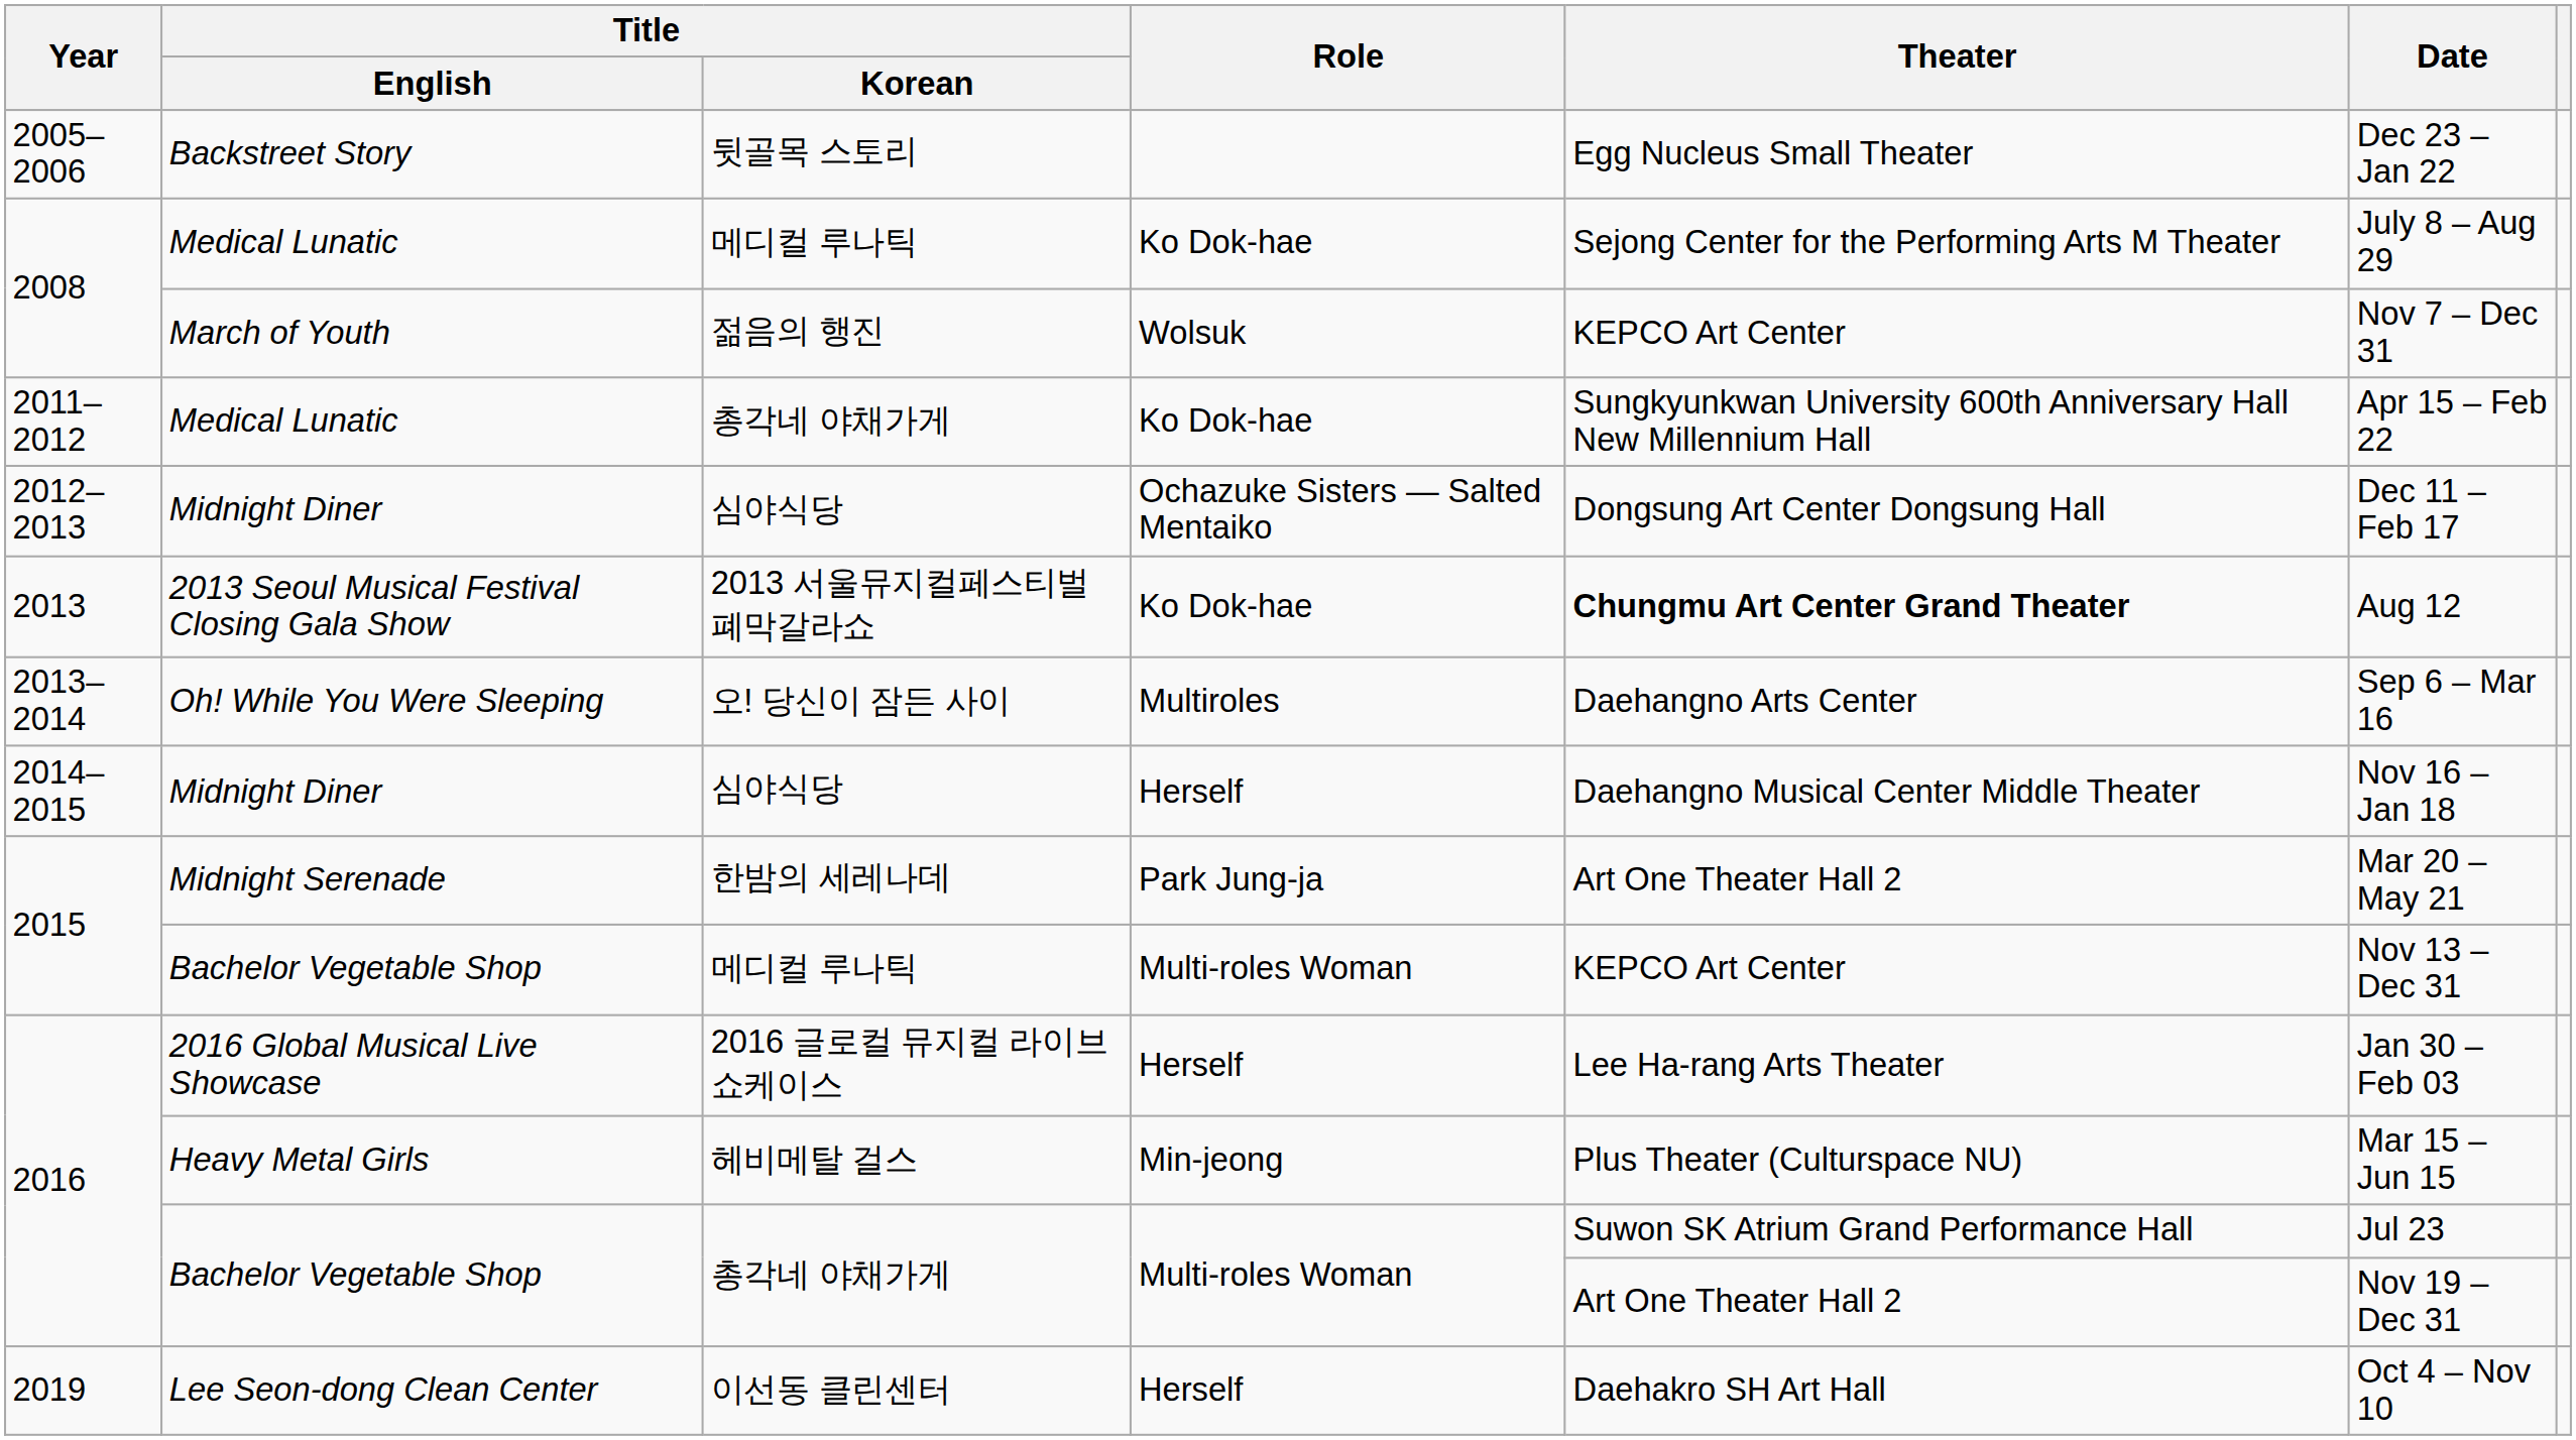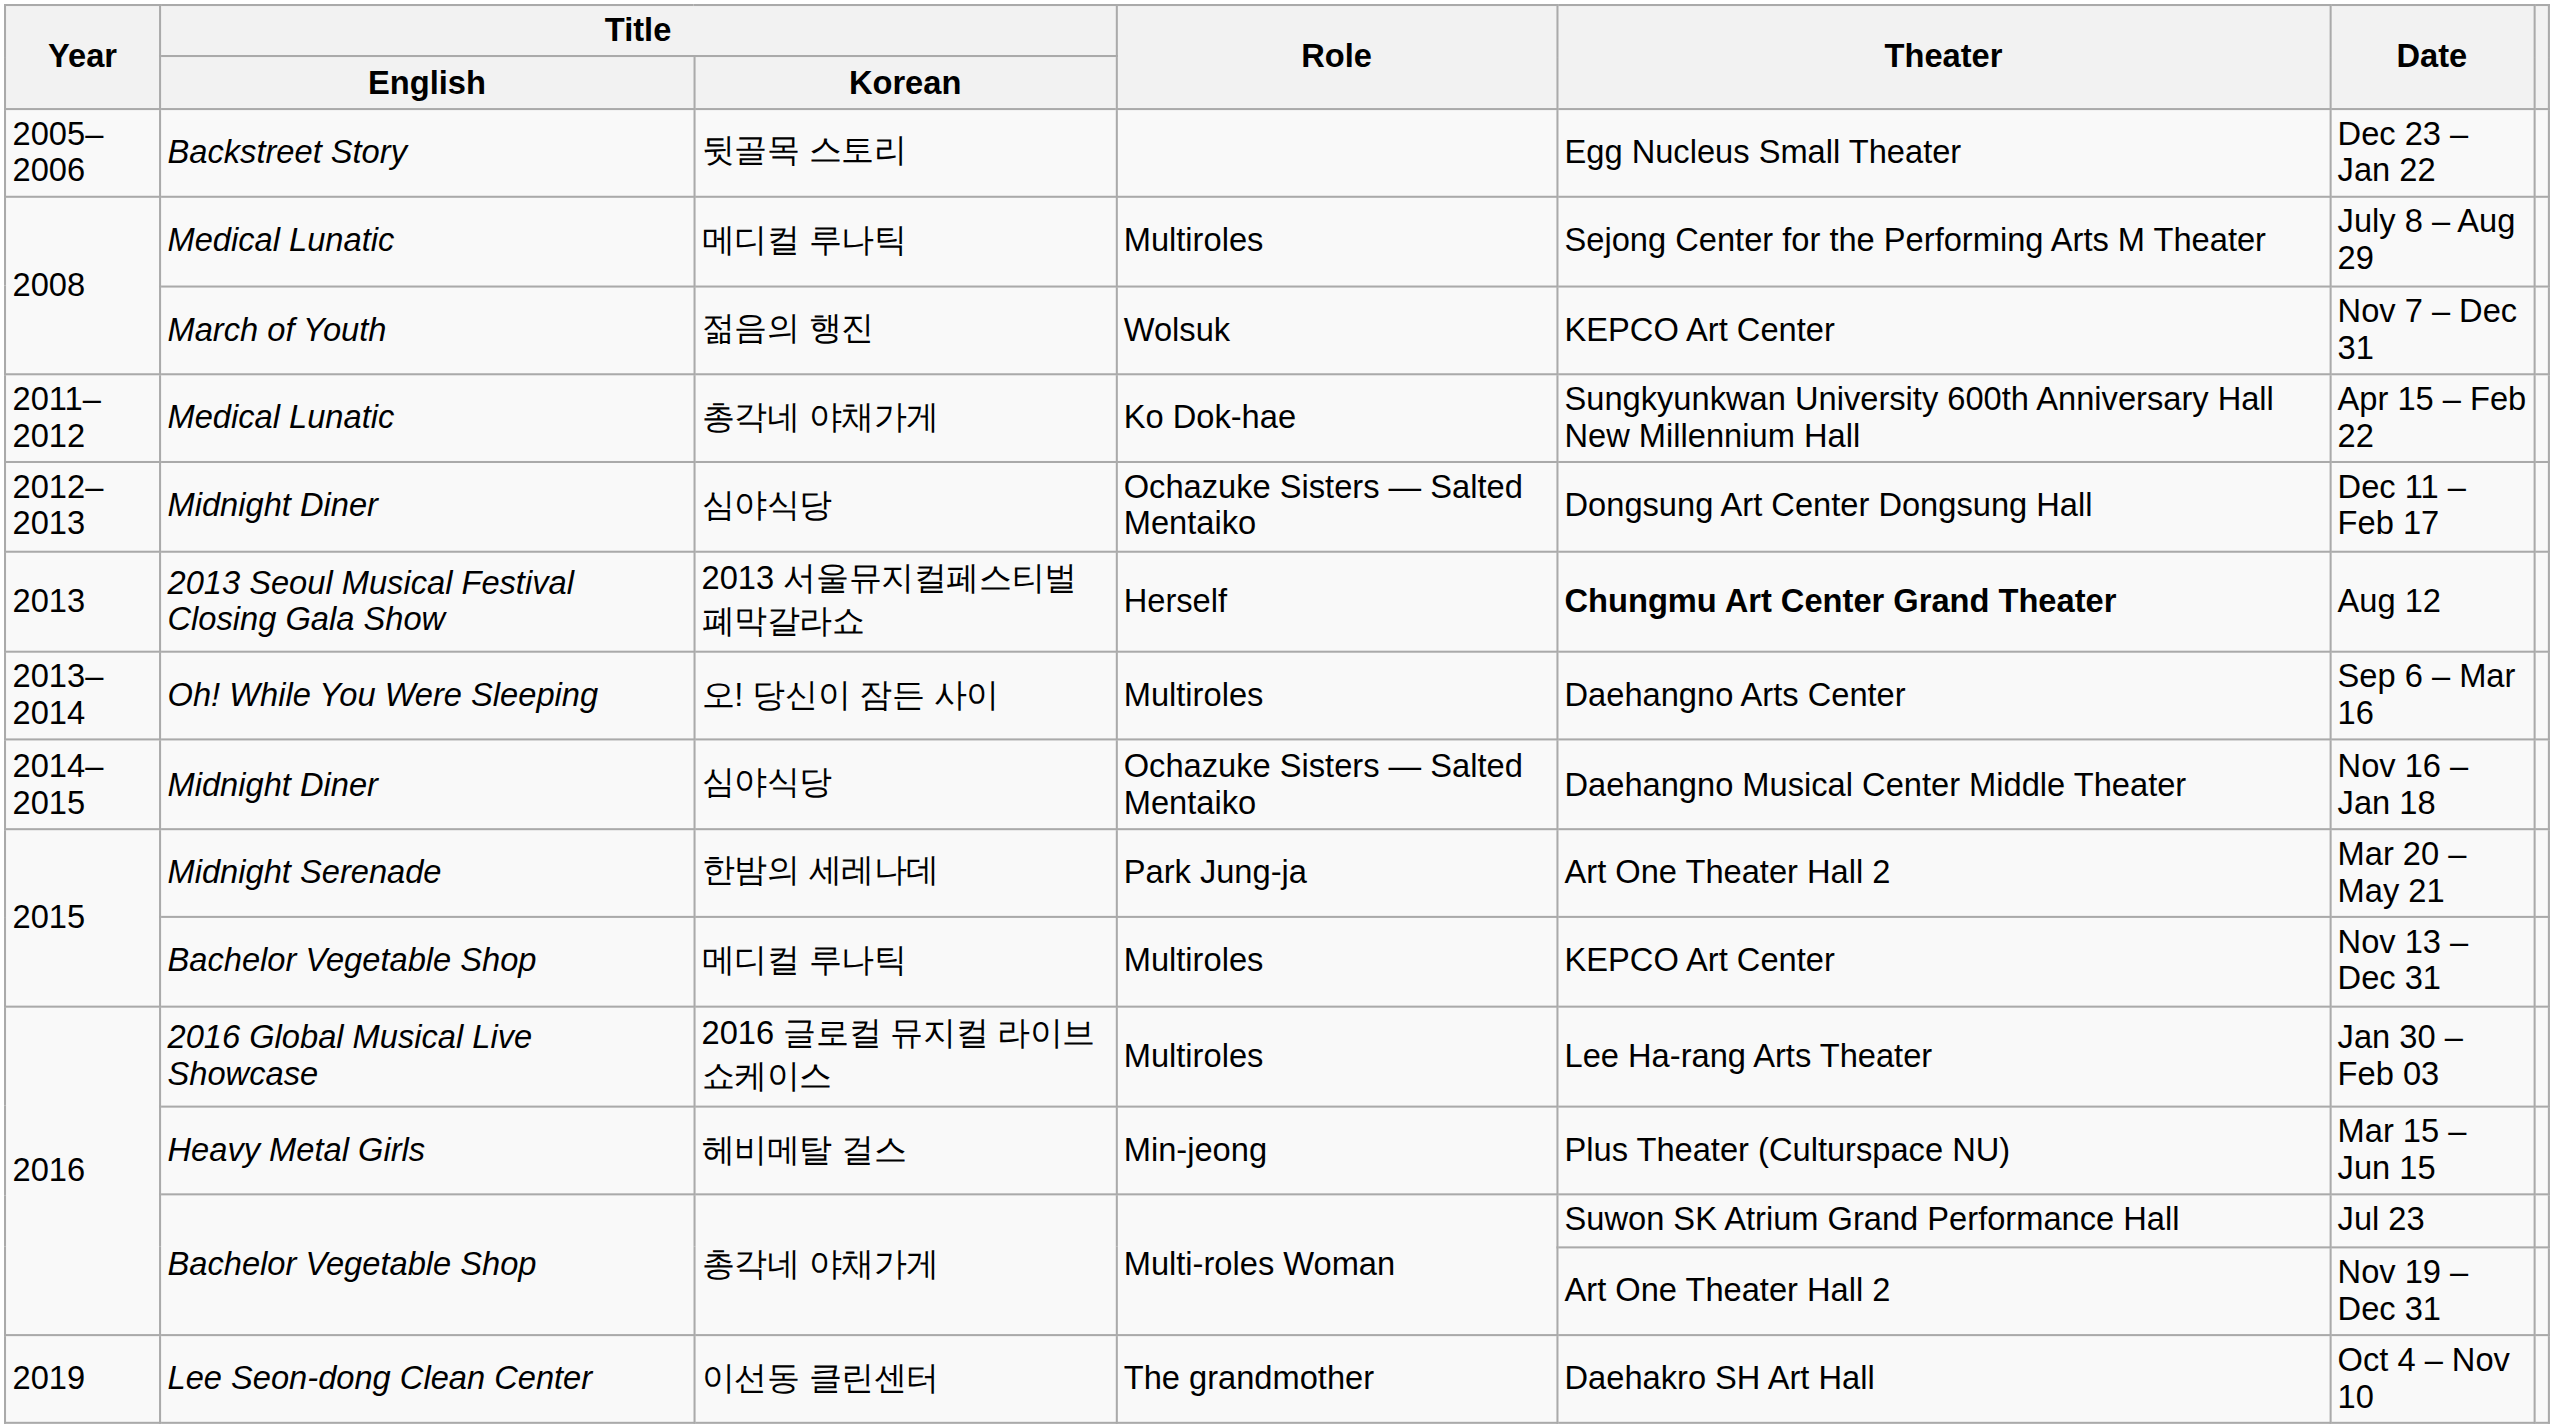 <table class="wikitable sortable plainrowheaders" style="text-align:left; font-size:100%;">
 <tr>
 <th rowspan="2" scope="col">Year</th>
 <th colspan="2" scope="col">Title</th>
 <th rowspan="2" scope="col">Role</th>
 <th rowspan="2" scope="col">Theater</th>
 <th rowspan="2" scope="col">Date</th>
 <th rowspan="2" scope="col" class="unsortable"></th>
 </tr>
 <tr>
 <th>English</th>
 <th>Korean</th>
 </tr>
 <tr>
 <td>2005–2006</td>
 <td><em>Backstreet Story</em></td>
 <td>뒷골목 스토리</td>
 <td></td>
 <td>Egg Nucleus Small Theater</td>
 <td>Dec 23 – Jan 22</td>
 <td></td>
 </tr>
 <tr>
 <td rowspan="2">2008</td>
 <td><em>Medical Lunatic</em></td>
 <td>메디컬 루나틱</td>
-<td>Ko Dok-hae</td>
+<td>Multiroles</td>
 <td>Sejong Center for the Performing Arts M Theater</td>
 <td>July 8 – Aug 29</td>
 <td></td>
 </tr>
 <tr>
 <td><em>March of Youth</em></td>
 <td>젊음의 행진</td>
 <td>Wolsuk</td>
 <td>KEPCO Art Center</td>
 <td>Nov 7 – Dec 31</td>
 <td></td>
 </tr>
 <tr>
 <td>2011–2012</td>
 <td><em>Medical Lunatic</em></td>
 <td>총각네 야채가게</td>
 <td>Ko Dok-hae</td>
 <td>Sungkyunkwan University 600th Anniversary Hall New Millennium Hall</td>
 <td>Apr 15 – Feb 22</td>
 <td></td>
 </tr>
 <tr>
 <td>2012–2013</td>
 <td><em>Midnight Diner</em></td>
 <td>심야식당</td>
 <td>Ochazuke Sisters — Salted Mentaiko</td>
 <td>Dongsung Art Center Dongsung Hall</td>
 <td>Dec 11 – Feb 17</td>
 <td></td>
 </tr>
 <tr>
 <td>2013</td>
 <td><em>2013 Seoul Musical Festival Closing Gala Show</em></td>
 <td>2013 서울뮤지컬페스티벌 폐막갈라쇼</td>
-<td>Ko Dok-hae</td>
+<td>Herself</td>
 <td><strong>Chungmu Art Center Grand Theater</strong></td>
 <td>Aug 12</td>
 <td></td>
 </tr>
 <tr>
 <td>2013–2014</td>
 <td><em>Oh! While You Were Sleeping</em></td>
 <td>오! 당신이 잠든 사이</td>
 <td>Multiroles</td>
 <td>Daehangno Arts Center</td>
 <td>Sep 6 – Mar 16</td>
 <td></td>
 </tr>
 <tr>
 <td>2014–2015</td>
 <td><em>Midnight Diner</em></td>
 <td>심야식당</td>
-<td>Herself</td>
+<td>Ochazuke Sisters — Salted Mentaiko</td>
 <td>Daehangno Musical Center Middle Theater</td>
 <td>Nov 16 – Jan 18</td>
 <td></td>
 </tr>
 <tr>
 <td rowspan="2">2015</td>
 <td><em>Midnight Serenade</em></td>
 <td>한밤의 세레나데</td>
 <td>Park Jung-ja</td>
 <td>Art One Theater Hall 2</td>
 <td>Mar 20 – May 21</td>
 <td></td>
 </tr>
 <tr>
 <td><em>Bachelor Vegetable Shop</em></td>
 <td>메디컬 루나틱</td>
-<td>Multi-roles Woman</td>
+<td>Multiroles</td>
 <td>KEPCO Art Center</td>
 <td>Nov 13 – Dec 31</td>
 <td></td>
 </tr>
 <tr>
 <td rowspan="4">2016</td>
 <td><em>2016 Global Musical Live Showcase</em></td>
 <td>2016 글로컬 뮤지컬 라이브 쇼케이스</td>
-<td>Herself</td>
+<td>Multiroles</td>
 <td>Lee Ha-rang Arts Theater</td>
 <td>Jan 30 – Feb 03</td>
 <td></td>
 </tr>
 <tr>
 <td><em>Heavy Metal Girls</em></td>
 <td>헤비메탈 걸스</td>
 <td>Min-jeong</td>
 <td>Plus Theater (Culturspace NU)</td>
 <td>Mar 15 – Jun 15</td>
 <td></td>
 </tr>
 <tr>
 <td rowspan="2"><em>Bachelor Vegetable Shop</em></td>
 <td rowspan="2">총각네 야채가게</td>
 <td rowspan="2">Multi-roles Woman</td>
 <td>Suwon SK Atrium Grand Performance Hall</td>
 <td>Jul 23</td>
 <td></td>
 </tr>
 <tr>
 <td>Art One Theater Hall 2</td>
 <td>Nov 19 – Dec 31</td>
 <td></td>
 </tr>
 <tr>
 <td>2019</td>
 <td><em>Lee Seon-dong Clean Center</em></td>
 <td>이선동 클린센터</td>
-<td>Herself</td>
+<td>The grandmother</td>
 <td>Daehakro SH Art Hall</td>
 <td>Oct 4 – Nov 10</td>
 <td></td>
 </tr>
 </table>
